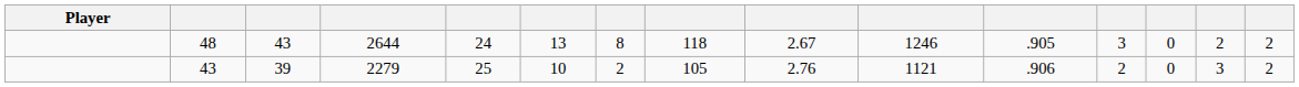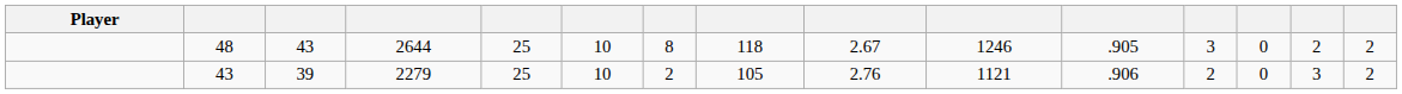 <table class="wikitable sortable" style="width:100%; text-align:center;">
 <tr>
 <th>Player</th>
 <th></th>
 <th></th>
 <th></th>
 <th></th>
 <th></th>
 <th></th>
 <th></th>
 <th></th>
 <th></th>
 <th></th>
 <th></th>
 <th></th>
 <th></th>
 <th></th>
 </tr>
 <tr>
 <td style=white-space:nowrap></td>
 <td>48</td>
 <td>43</td>
 <td>2644</td>
-<td>24</td>
-<td>13</td>
+<td>25</td>
+<td>10</td>
 <td>8</td>
 <td>118</td>
 <td>2.67</td>
 <td>1246</td>
 <td>.905</td>
 <td>3</td>
 <td>0</td>
 <td>2</td>
 <td>2</td>
 </tr>
 <tr>
 <td style=white-space:nowrap></td>
 <td>43</td>
 <td>39</td>
 <td>2279</td>
 <td>25</td>
 <td>10</td>
 <td>2</td>
 <td>105</td>
 <td>2.76</td>
 <td>1121</td>
 <td>.906</td>
 <td>2</td>
 <td>0</td>
 <td>3</td>
 <td>2</td>
 </tr>
 </table>
